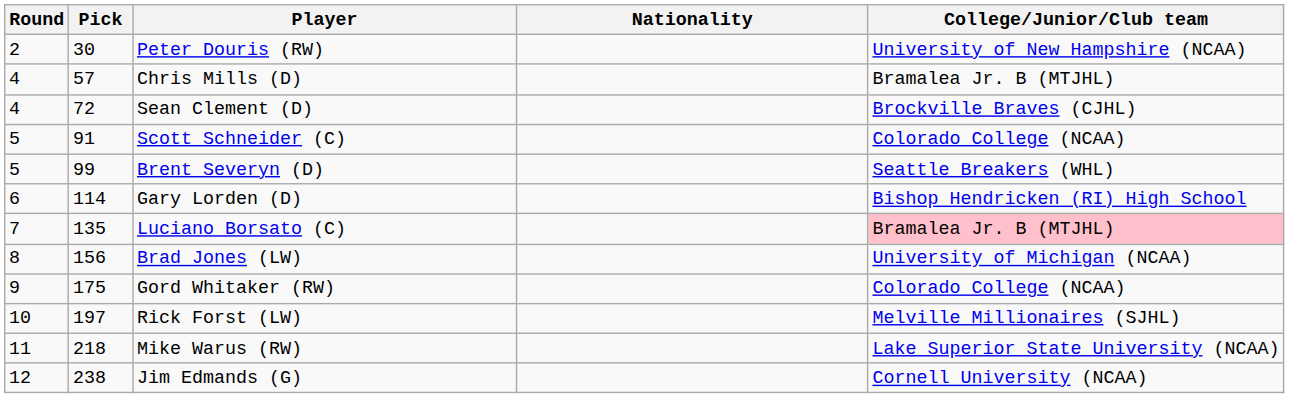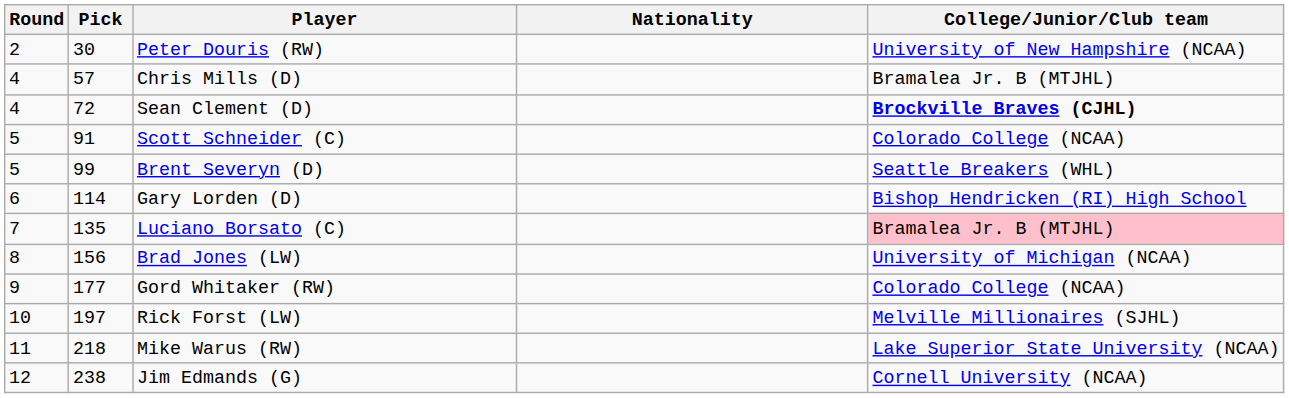 <table class="wikitable">
 <tr>
 <th bgcolor="#DDDDFF" width="5%">Round</th>
 <th bgcolor="#DDDDFF" width="5%">Pick</th>
 <th bgcolor="#DDDDFF" width="30%">Player</th>
 <th bgcolor="#DDDDFF" width="27.5%">Nationality</th>
 <th bgcolor="#DDDDFF" width="32.5%">College/Junior/Club team</th>
 </tr>
 <tr>
 <td>2</td>
 <td>30</td>
 <td><a href='#'>Peter Douris</a> (RW)</td>
 <td></td>
 <td><a href='#'>University of New Hampshire</a> (NCAA)</td>
 </tr>
 <tr>
 <td>4</td>
 <td>57</td>
 <td>Chris Mills (D)</td>
 <td></td>
 <td>Bramalea Jr. B (MTJHL)</td>
 </tr>
 <tr>
 <td>4</td>
 <td>72</td>
 <td>Sean Clement (D)</td>
 <td></td>
-<td><a href='#'>Brockville Braves</a> (CJHL)</td>
+<td><strong><a href='#'>Brockville Braves</a> (CJHL)</strong></td>
 </tr>
 <tr>
 <td>5</td>
 <td>91</td>
 <td><a href='#'>Scott Schneider</a> (C)</td>
 <td></td>
 <td><a href='#'>Colorado College</a> (NCAA)</td>
 </tr>
 <tr>
 <td>5</td>
 <td>99</td>
 <td><a href='#'>Brent Severyn</a> (D)</td>
 <td></td>
 <td><a href='#'>Seattle Breakers</a> (WHL)</td>
 </tr>
 <tr>
 <td>6</td>
 <td>114</td>
 <td>Gary Lorden (D)</td>
 <td></td>
 <td><a href='#'>Bishop Hendricken (RI) High School</a></td>
 </tr>
 <tr>
 <td>7</td>
 <td>135</td>
 <td><a href='#'>Luciano Borsato</a> (C)</td>
 <td></td>
 <td style="background: pink;">Bramalea Jr. B (MTJHL)</td>
 </tr>
 <tr>
 <td>8</td>
 <td>156</td>
 <td><a href='#'>Brad Jones</a> (LW)</td>
 <td></td>
 <td><a href='#'>University of Michigan</a> (NCAA)</td>
 </tr>
 <tr>
 <td>9</td>
-<td>175</td>
+<td>177</td>
 <td>Gord Whitaker (RW)</td>
 <td></td>
 <td><a href='#'>Colorado College</a> (NCAA)</td>
 </tr>
 <tr>
 <td>10</td>
 <td>197</td>
 <td>Rick Forst (LW)</td>
 <td></td>
 <td><a href='#'>Melville Millionaires</a> (SJHL)</td>
 </tr>
 <tr>
 <td>11</td>
 <td>218</td>
 <td>Mike Warus (RW)</td>
 <td></td>
 <td><a href='#'>Lake Superior State University</a> (NCAA)</td>
 </tr>
 <tr>
 <td>12</td>
 <td>238</td>
 <td>Jim Edmands (G)</td>
 <td></td>
 <td><a href='#'>Cornell University</a> (NCAA)</td>
 </tr>
 </table>
